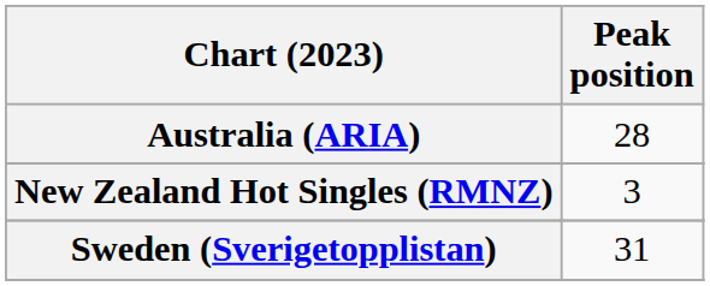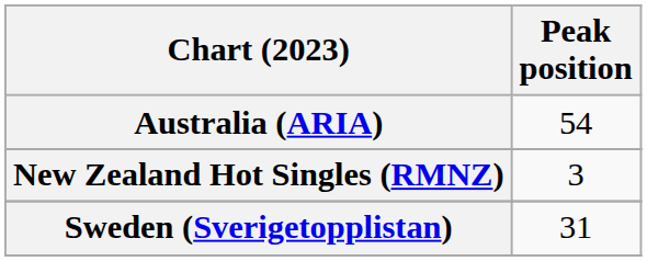 <table class="wikitable sortable plainrowheaders" style="text-align:center">
 <tr>
 <th scope="col">Chart (2023)</th>
 <th scope="col">Peak<br>position</th>
 </tr>
 <tr>
 <th scope="row">Australia (<a href='#'>ARIA</a>)</th>
-<td>28</td>
+<td>54</td>
 </tr>
 <tr>
 </tr>
 <tr>
 </tr>
 <tr>
 </tr>
 <tr>
 </tr>
 <tr>
 <th scope="row">New Zealand Hot Singles (<a href='#'>RMNZ</a>)</th>
 <td>3</td>
 </tr>
 <tr>
 </tr>
 <tr>
 <th scope="row">Sweden (<a href='#'>Sverigetopplistan</a>)</th>
 <td>31</td>
 </tr>
 <tr>
 </tr>
 <tr>
 </tr>
 </table>
